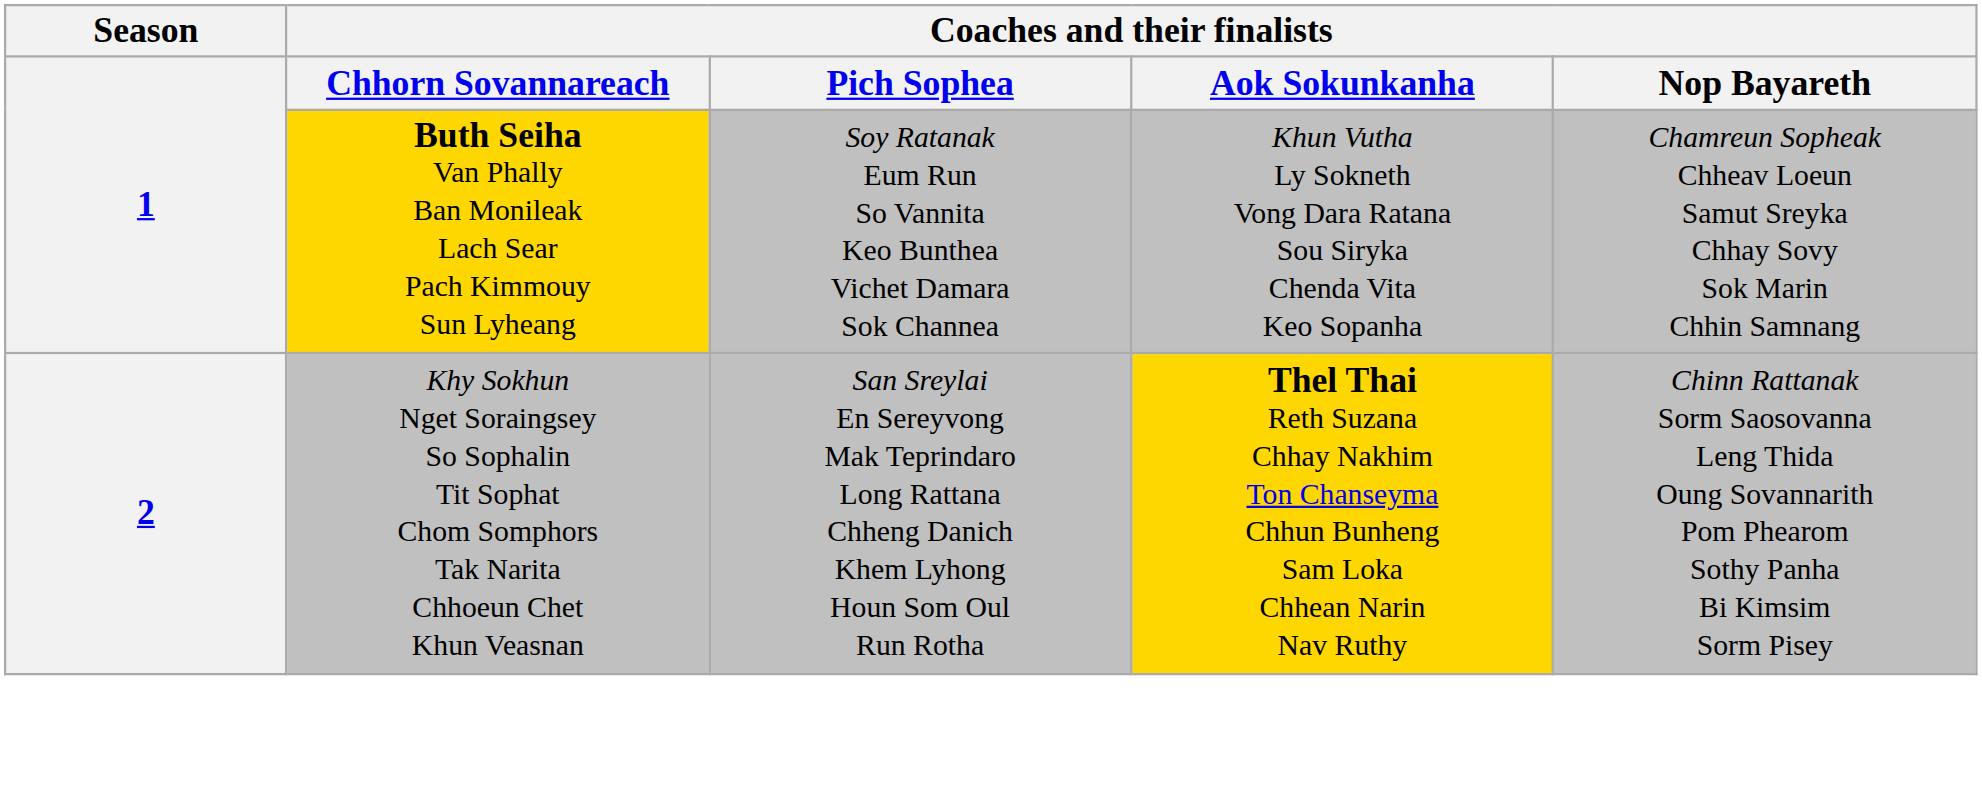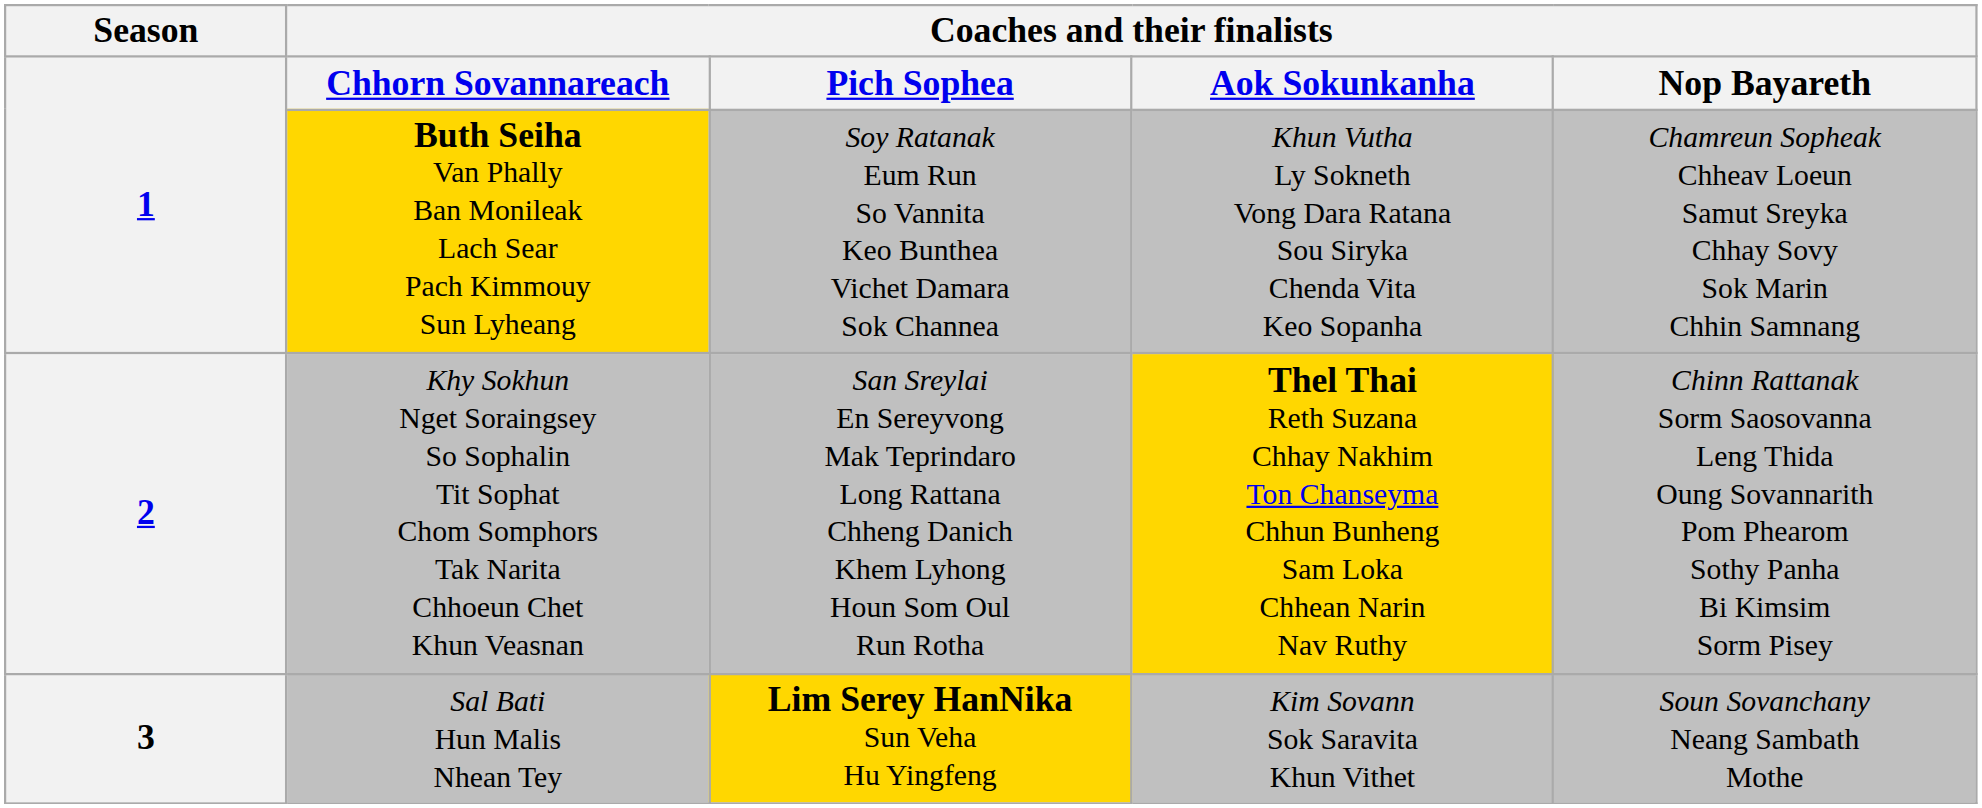 <table class="wikitable" style="text-align:center; line-height:16px; width:70%;">
 <tr>
 <th style="width:10%;">Season</th>
 <th colspan="4" style="width:50%;">Coaches and their finalists</th>
 </tr>
 <tr>
 <th rowspan="2"><a href='#'>1</a></th>
 <th style="width:15%;" scope="col"><a href='#'>Chhorn Sovannareach</a></th>
 <th style="width:15%;" scope="col"><a href='#'>Pich Sophea</a></th>
 <th style="width:15%;" scope="col"><a href='#'>Aok Sokunkanha</a></th>
 <th style="width:15%;" scope="col">Nop Bayareth</th>
 </tr>
 <tr>
 <td style="background:gold;"><strong>Buth Seiha</strong><br><small>Van Phally<br>Ban Monileak<br>Lach Sear<br>Pach Kimmouy<br>Sun Lyheang</small></td>
 <td style="background:silver;"><small><em>Soy Ratanak</em><br>Eum Run<br>So Vannita<br>Keo Bunthea<br>Vichet Damara<br>Sok Channea</small></td>
 <td style="background:silver;"><small><em>Khun Vutha</em><br>Ly Sokneth<br>Vong Dara Ratana<br>Sou Siryka<br>Chenda Vita<br>Keo Sopanha</small></td>
 <td style="background:silver;"><small><em>Chamreun Sopheak</em><br>Chheav Loeun<br>Samut Sreyka<br>Chhay Sovy<br>Sok Marin<br>Chhin Samnang</small></td>
 </tr>
 <tr>
 <th><a href='#'>2</a></th>
 <td style="background:silver;"><small><em>Khy Sokhun</em><br>Nget Soraingsey<br>So Sophalin<br>Tit Sophat<br>Chom Somphors<br>Tak Narita<br>Chhoeun Chet<br>Khun Veasnan</small></td>
 <td style="background:silver;"><small><em>San Sreylai</em><br>En Sereyvong<br>Mak Teprindaro<br>Long Rattana<br>Chheng Danich<br>Khem Lyhong<br>Houn Som Oul<br>Run Rotha</small></td>
 <td style="background:gold;"><strong>Thel Thai</strong><br><small>Reth Suzana<br>Chhay Nakhim<br><a href='#'>Ton Chanseyma</a><br>Chhun Bunheng<br>Sam Loka<br>Chhean Narin<br>Nav Ruthy</small></td>
 <td style="background:silver;"><small><em>Chinn Rattanak</em><br>Sorm Saosovanna<br>Leng Thida<br>Oung Sovannarith<br>Pom Phearom<br>Sothy Panha<br>Bi Kimsim<br>Sorm Pisey</small></td>
 </tr>
+<tr>
+<th>3</th>
+<td style="background:silver;"><small><em>Sal Bati</em><br>Hun Malis<br>Nhean Tey</small></td>
+<td style="background:gold;"><strong>Lim Serey HanNika</strong><br><small>Sun Veha<br>Hu Yingfeng</small></td>
+<td style="background:silver;"><small><em>Kim Sovann</em><br>Sok Saravita<br>Khun Vithet</small></td>
+<td style="background:silver;"><small><em>Soun Sovanchany</em><br>Neang Sambath<br>Mothe</small></td>
+</tr>
 </table>
